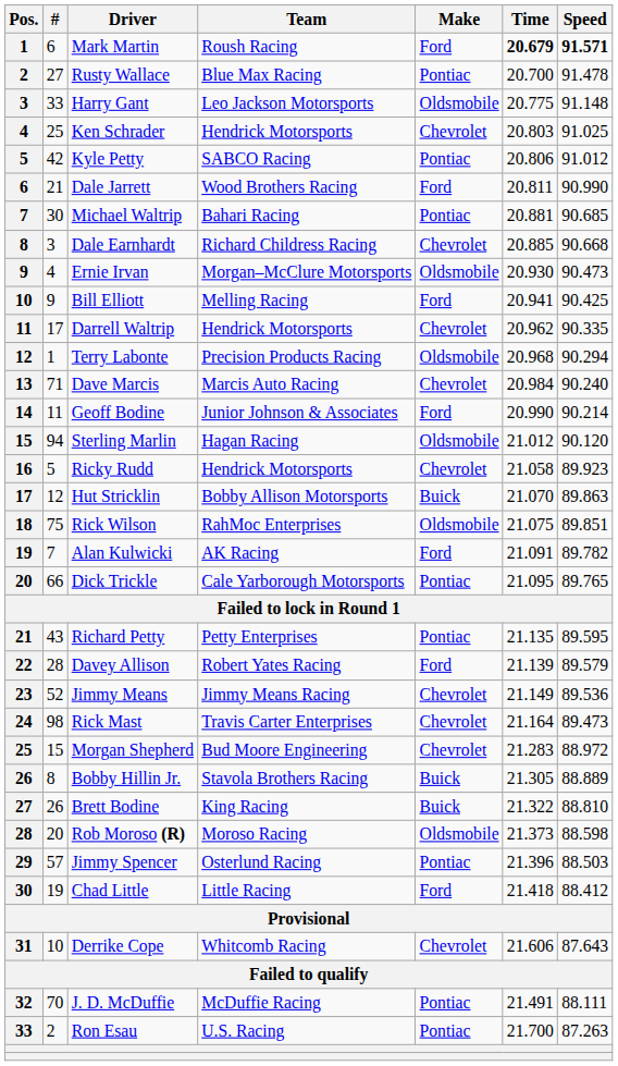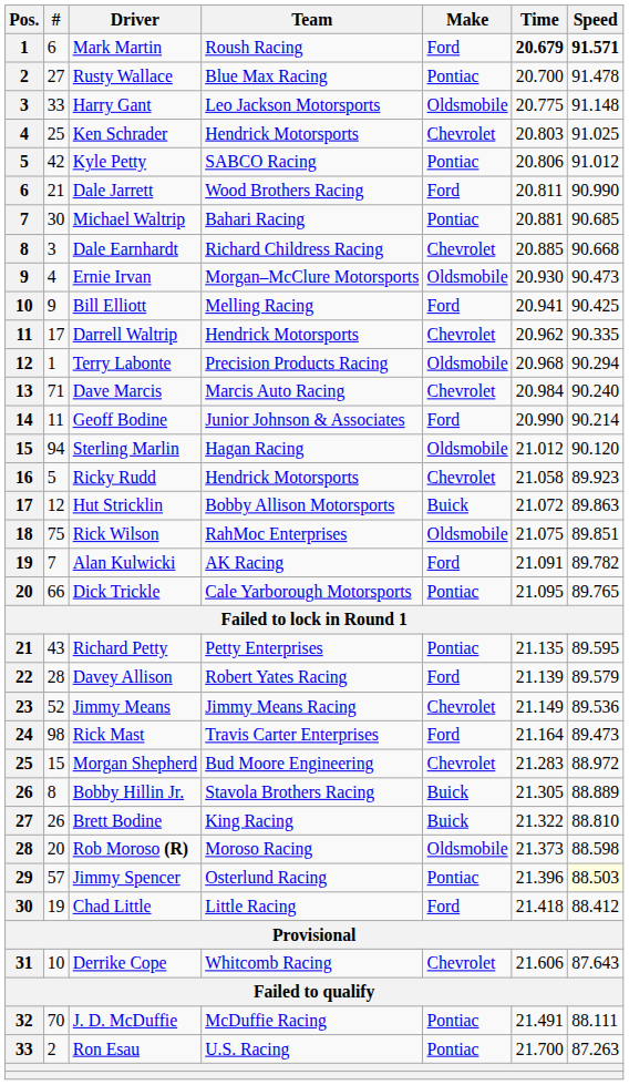 <table class="wikitable" style="font-size:95%">
 <tr>
 <th>Pos.</th>
 <th>#</th>
 <th>Driver</th>
 <th>Team</th>
 <th>Make</th>
 <th>Time</th>
 <th>Speed</th>
 </tr>
 <tr>
 <th>1</th>
 <td>6</td>
 <td><a href='#'>Mark Martin</a></td>
 <td><a href='#'>Roush Racing</a></td>
 <td><a href='#'>Ford</a></td>
 <td><strong>20.679</strong></td>
 <td><strong>91.571</strong></td>
 </tr>
 <tr>
 <th>2</th>
 <td>27</td>
 <td><a href='#'>Rusty Wallace</a></td>
 <td><a href='#'>Blue Max Racing</a></td>
 <td><a href='#'>Pontiac</a></td>
 <td>20.700</td>
 <td>91.478</td>
 </tr>
 <tr>
 <th>3</th>
 <td>33</td>
 <td><a href='#'>Harry Gant</a></td>
 <td><a href='#'>Leo Jackson Motorsports</a></td>
 <td><a href='#'>Oldsmobile</a></td>
 <td>20.775</td>
 <td>91.148</td>
 </tr>
 <tr>
 <th>4</th>
 <td>25</td>
 <td><a href='#'>Ken Schrader</a></td>
 <td><a href='#'>Hendrick Motorsports</a></td>
 <td><a href='#'>Chevrolet</a></td>
 <td>20.803</td>
 <td>91.025</td>
 </tr>
 <tr>
 <th>5</th>
 <td>42</td>
 <td><a href='#'>Kyle Petty</a></td>
 <td><a href='#'>SABCO Racing</a></td>
 <td><a href='#'>Pontiac</a></td>
 <td>20.806</td>
 <td>91.012</td>
 </tr>
 <tr>
 <th>6</th>
 <td>21</td>
 <td><a href='#'>Dale Jarrett</a></td>
 <td><a href='#'>Wood Brothers Racing</a></td>
 <td><a href='#'>Ford</a></td>
 <td>20.811</td>
 <td>90.990</td>
 </tr>
 <tr>
 <th>7</th>
 <td>30</td>
 <td><a href='#'>Michael Waltrip</a></td>
 <td><a href='#'>Bahari Racing</a></td>
 <td><a href='#'>Pontiac</a></td>
 <td>20.881</td>
 <td>90.685</td>
 </tr>
 <tr>
 <th>8</th>
 <td>3</td>
 <td><a href='#'>Dale Earnhardt</a></td>
 <td><a href='#'>Richard Childress Racing</a></td>
 <td><a href='#'>Chevrolet</a></td>
 <td>20.885</td>
 <td>90.668</td>
 </tr>
 <tr>
 <th>9</th>
 <td>4</td>
 <td><a href='#'>Ernie Irvan</a></td>
 <td><a href='#'>Morgan–McClure Motorsports</a></td>
 <td><a href='#'>Oldsmobile</a></td>
 <td>20.930</td>
 <td>90.473</td>
 </tr>
 <tr>
 <th>10</th>
 <td>9</td>
 <td><a href='#'>Bill Elliott</a></td>
 <td><a href='#'>Melling Racing</a></td>
 <td><a href='#'>Ford</a></td>
 <td>20.941</td>
 <td>90.425</td>
 </tr>
 <tr>
 <th>11</th>
 <td>17</td>
 <td><a href='#'>Darrell Waltrip</a></td>
 <td><a href='#'>Hendrick Motorsports</a></td>
 <td><a href='#'>Chevrolet</a></td>
 <td>20.962</td>
 <td>90.335</td>
 </tr>
 <tr>
 <th>12</th>
 <td>1</td>
 <td><a href='#'>Terry Labonte</a></td>
 <td><a href='#'>Precision Products Racing</a></td>
 <td><a href='#'>Oldsmobile</a></td>
 <td>20.968</td>
 <td>90.294</td>
 </tr>
 <tr>
 <th>13</th>
 <td>71</td>
 <td><a href='#'>Dave Marcis</a></td>
 <td><a href='#'>Marcis Auto Racing</a></td>
 <td><a href='#'>Chevrolet</a></td>
 <td>20.984</td>
 <td>90.240</td>
 </tr>
 <tr>
 <th>14</th>
 <td>11</td>
 <td><a href='#'>Geoff Bodine</a></td>
 <td><a href='#'>Junior Johnson & Associates</a></td>
 <td><a href='#'>Ford</a></td>
 <td>20.990</td>
 <td>90.214</td>
 </tr>
 <tr>
 <th>15</th>
 <td>94</td>
 <td><a href='#'>Sterling Marlin</a></td>
 <td><a href='#'>Hagan Racing</a></td>
 <td><a href='#'>Oldsmobile</a></td>
 <td>21.012</td>
 <td>90.120</td>
 </tr>
 <tr>
 <th>16</th>
 <td>5</td>
 <td><a href='#'>Ricky Rudd</a></td>
 <td><a href='#'>Hendrick Motorsports</a></td>
 <td><a href='#'>Chevrolet</a></td>
 <td>21.058</td>
 <td>89.923</td>
 </tr>
 <tr>
 <th>17</th>
 <td>12</td>
 <td><a href='#'>Hut Stricklin</a></td>
 <td><a href='#'>Bobby Allison Motorsports</a></td>
 <td><a href='#'>Buick</a></td>
-<td>21.070</td>
+<td>21.072</td>
 <td>89.863</td>
 </tr>
 <tr>
 <th>18</th>
 <td>75</td>
 <td><a href='#'>Rick Wilson</a></td>
 <td><a href='#'>RahMoc Enterprises</a></td>
 <td><a href='#'>Oldsmobile</a></td>
 <td>21.075</td>
 <td>89.851</td>
 </tr>
 <tr>
 <th>19</th>
 <td>7</td>
 <td><a href='#'>Alan Kulwicki</a></td>
 <td><a href='#'>AK Racing</a></td>
 <td><a href='#'>Ford</a></td>
 <td>21.091</td>
 <td>89.782</td>
 </tr>
 <tr>
 <th>20</th>
 <td>66</td>
 <td><a href='#'>Dick Trickle</a></td>
 <td><a href='#'>Cale Yarborough Motorsports</a></td>
 <td><a href='#'>Pontiac</a></td>
 <td>21.095</td>
 <td>89.765</td>
 </tr>
 <tr>
 <th colspan="7">Failed to lock in Round 1</th>
 </tr>
 <tr>
 <th>21</th>
 <td>43</td>
 <td><a href='#'>Richard Petty</a></td>
 <td><a href='#'>Petty Enterprises</a></td>
 <td><a href='#'>Pontiac</a></td>
 <td>21.135</td>
 <td>89.595</td>
 </tr>
 <tr>
 <th>22</th>
 <td>28</td>
 <td><a href='#'>Davey Allison</a></td>
 <td><a href='#'>Robert Yates Racing</a></td>
 <td><a href='#'>Ford</a></td>
 <td>21.139</td>
 <td>89.579</td>
 </tr>
 <tr>
 <th>23</th>
 <td>52</td>
 <td><a href='#'>Jimmy Means</a></td>
 <td><a href='#'>Jimmy Means Racing</a></td>
 <td><a href='#'>Chevrolet</a></td>
 <td>21.149</td>
 <td>89.536</td>
 </tr>
 <tr>
 <th>24</th>
 <td>98</td>
 <td><a href='#'>Rick Mast</a></td>
 <td><a href='#'>Travis Carter Enterprises</a></td>
-<td><a href='#'>Chevrolet</a></td>
+<td><a href='#'>Ford</a></td>
 <td>21.164</td>
 <td>89.473</td>
 </tr>
 <tr>
 <th>25</th>
 <td>15</td>
 <td><a href='#'>Morgan Shepherd</a></td>
 <td><a href='#'>Bud Moore Engineering</a></td>
 <td><a href='#'>Chevrolet</a></td>
 <td>21.283</td>
 <td>88.972</td>
 </tr>
 <tr>
 <th>26</th>
 <td>8</td>
 <td><a href='#'>Bobby Hillin Jr.</a></td>
 <td><a href='#'>Stavola Brothers Racing</a></td>
 <td><a href='#'>Buick</a></td>
 <td>21.305</td>
 <td>88.889</td>
 </tr>
 <tr>
 <th>27</th>
 <td>26</td>
 <td><a href='#'>Brett Bodine</a></td>
 <td><a href='#'>King Racing</a></td>
 <td><a href='#'>Buick</a></td>
 <td>21.322</td>
 <td>88.810</td>
 </tr>
 <tr>
 <th>28</th>
 <td>20</td>
 <td><a href='#'>Rob Moroso</a> <strong>(R)</strong></td>
 <td><a href='#'>Moroso Racing</a></td>
 <td><a href='#'>Oldsmobile</a></td>
 <td>21.373</td>
 <td>88.598</td>
 </tr>
 <tr>
 <th>29</th>
 <td>57</td>
 <td><a href='#'>Jimmy Spencer</a></td>
 <td><a href='#'>Osterlund Racing</a></td>
 <td><a href='#'>Pontiac</a></td>
 <td>21.396</td>
-<td>88.503</td>
+<td style="background: lightyellow;">88.503</td>
 </tr>
 <tr>
 <th>30</th>
 <td>19</td>
 <td><a href='#'>Chad Little</a></td>
 <td><a href='#'>Little Racing</a></td>
 <td><a href='#'>Ford</a></td>
 <td>21.418</td>
 <td>88.412</td>
 </tr>
 <tr>
 <th colspan="7">Provisional</th>
 </tr>
 <tr>
 <th>31</th>
 <td>10</td>
 <td><a href='#'>Derrike Cope</a></td>
 <td><a href='#'>Whitcomb Racing</a></td>
 <td><a href='#'>Chevrolet</a></td>
 <td>21.606</td>
 <td>87.643</td>
 </tr>
 <tr>
 <th colspan="7">Failed to qualify</th>
 </tr>
 <tr>
 <th>32</th>
 <td>70</td>
 <td><a href='#'>J. D. McDuffie</a></td>
 <td><a href='#'>McDuffie Racing</a></td>
 <td><a href='#'>Pontiac</a></td>
 <td>21.491</td>
 <td>88.111</td>
 </tr>
 <tr>
 <th>33</th>
 <td>2</td>
 <td><a href='#'>Ron Esau</a></td>
 <td><a href='#'>U.S. Racing</a></td>
 <td><a href='#'>Pontiac</a></td>
 <td>21.700</td>
 <td>87.263</td>
 </tr>
 <tr>
 <th colspan="7"></th>
 </tr>
 <tr>
 <th colspan="7"></th>
 </tr>
 </table>
